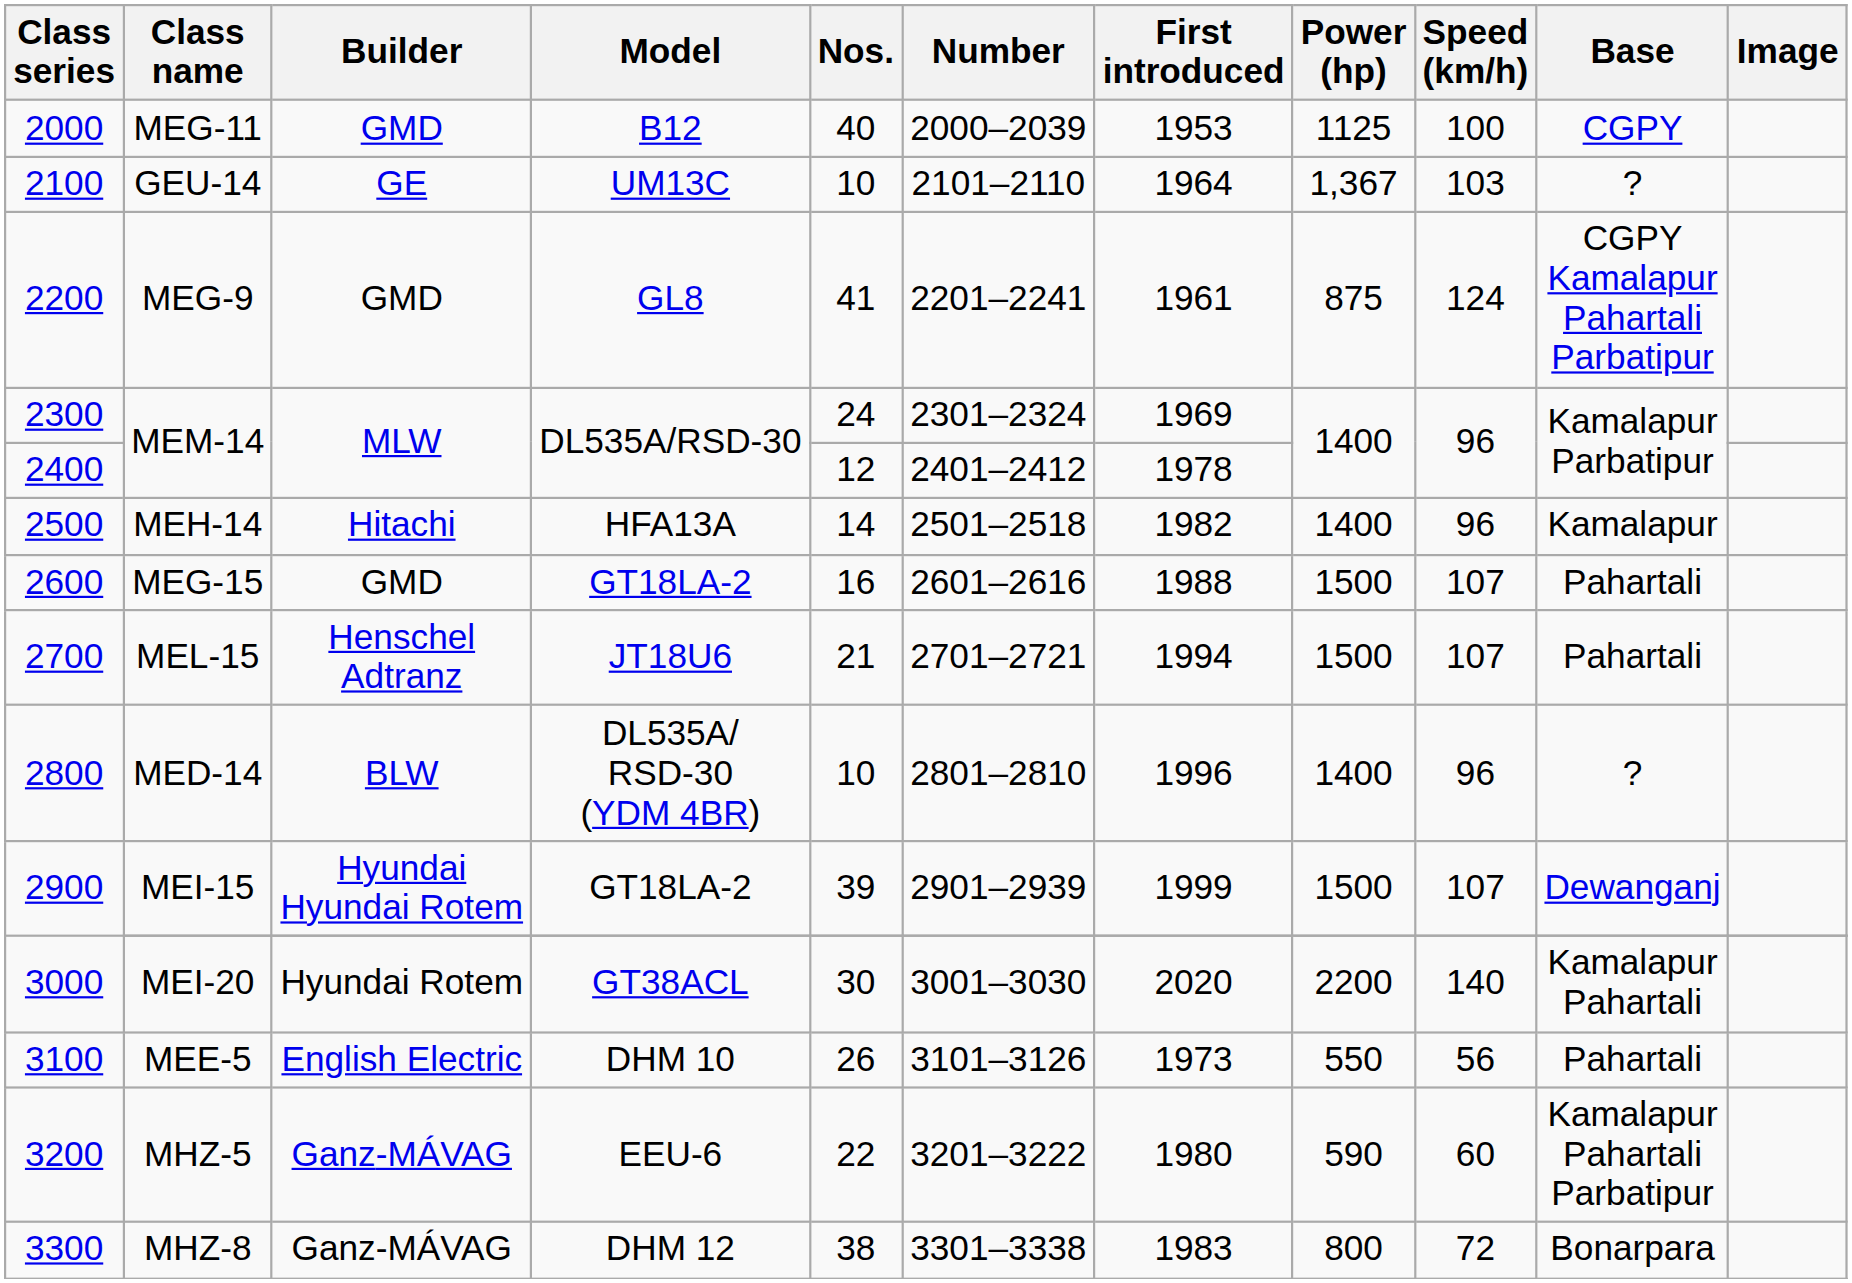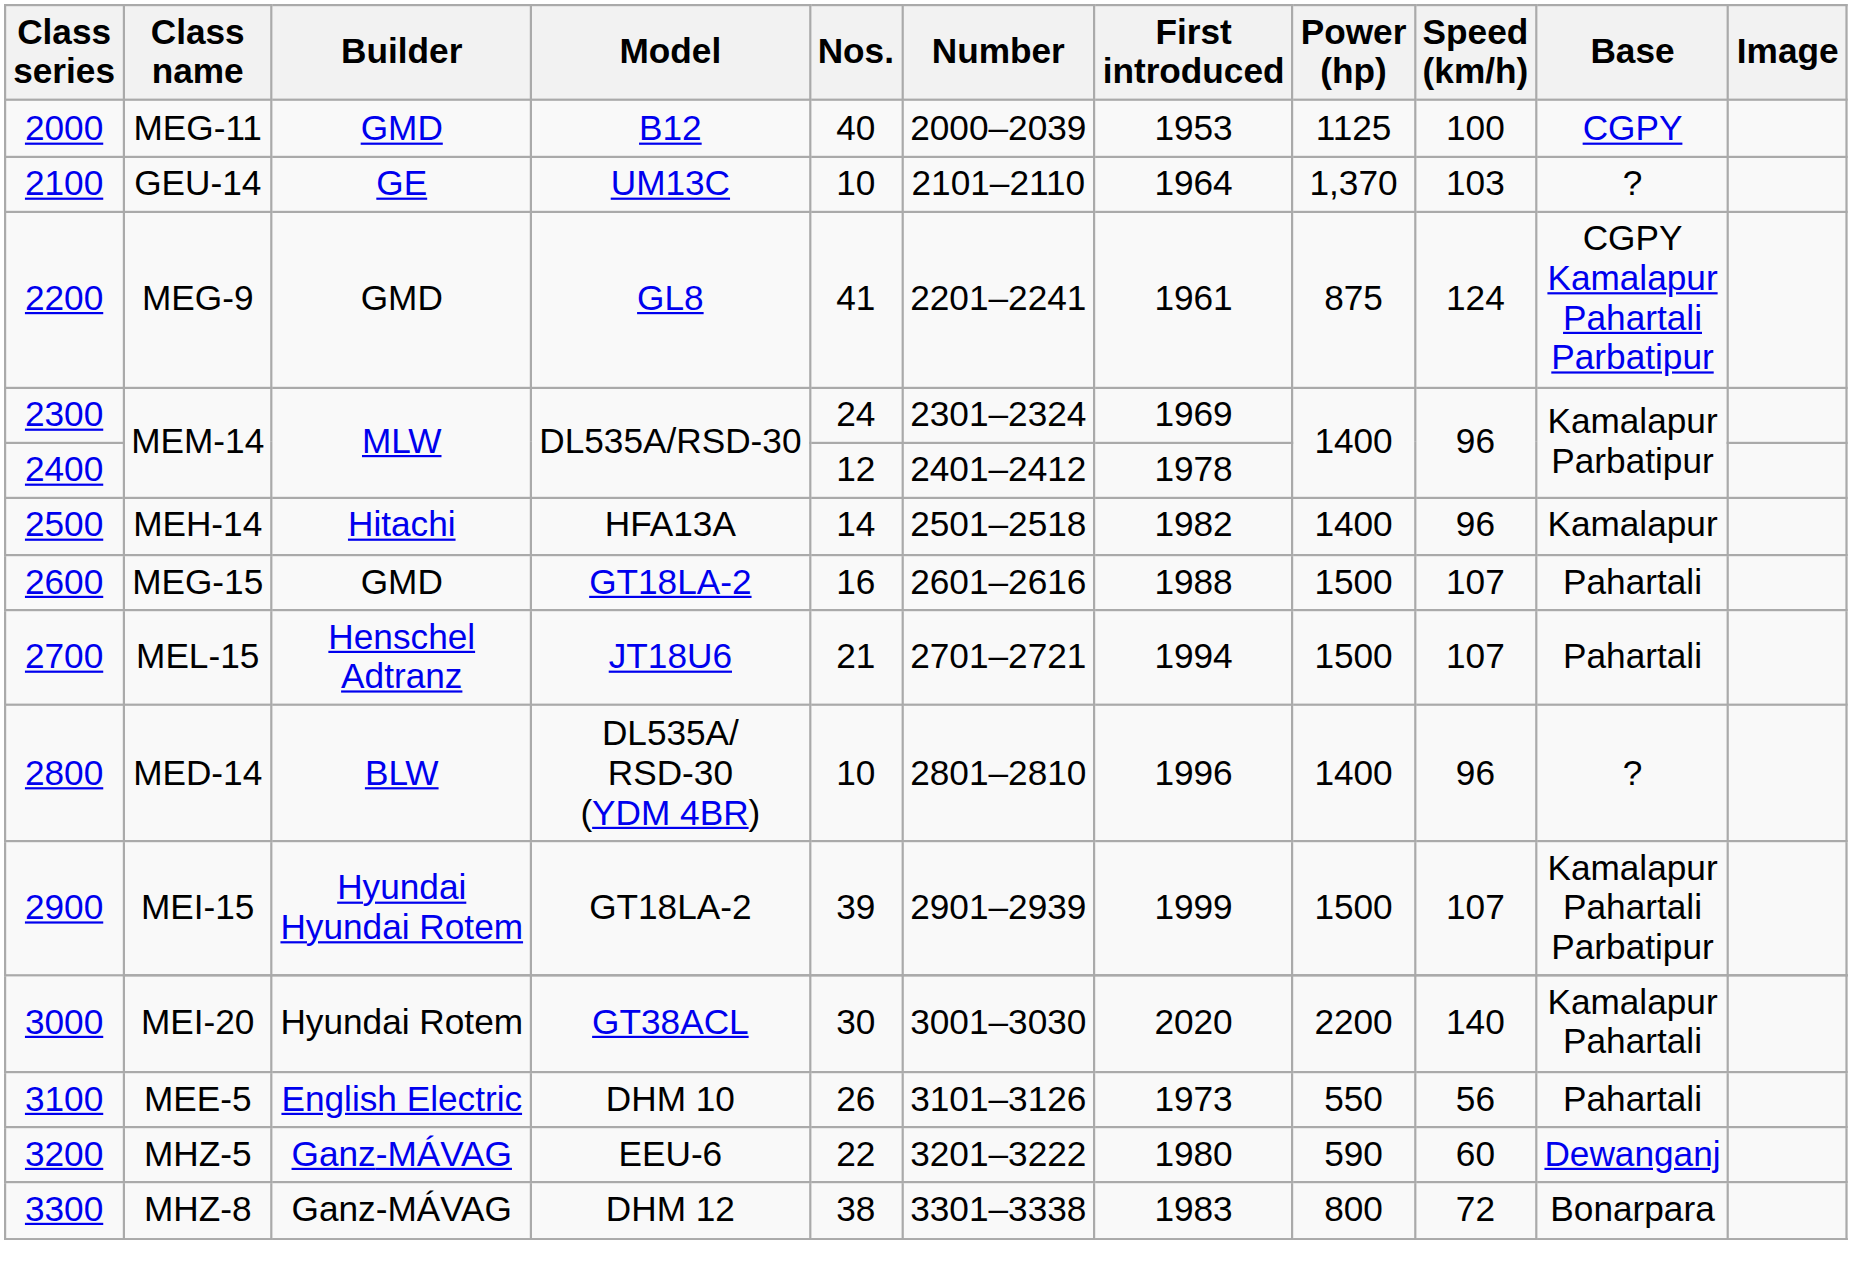 <table class="wikitable sortable">
 <tr>
 <th>Class<br>series</th>
 <th>Class<br>name</th>
 <th>Builder</th>
 <th>Model</th>
 <th>Nos.</th>
 <th>Number</th>
 <th>First<br>introduced</th>
 <th>Power<br>(hp)</th>
 <th>Speed<br>(km/h)</th>
 <th>Base</th>
 <th>Image</th>
 </tr>
 <tr>
 <td style="text-align: center;"><a href='#'>2000</a></td>
 <td style="text-align: center;">MEG-11</td>
 <td style="text-align: center;"><a href='#'>GMD</a></td>
 <td style="text-align: center;"><a href='#'>B12</a></td>
 <td style="text-align: center;">40</td>
 <td style="text-align: center;">2000–2039</td>
 <td style="text-align: center;">1953</td>
 <td style="text-align: center;">1125</td>
 <td style="text-align: center;">100</td>
 <td style="text-align: center;"><a href='#'>CGPY</a></td>
 <td></td>
 </tr>
 <tr>
 <td style="text-align: center;"><a href='#'>2100</a></td>
 <td style="text-align: center;">GEU-14</td>
 <td style="text-align: center;"><a href='#'>GE</a></td>
 <td style="text-align: center;"><a href='#'>UM13C</a></td>
 <td style="text-align: center;">10</td>
 <td style="text-align: center;">2101–2110</td>
 <td style="text-align: center;">1964</td>
-<td style="text-align: center;">1,367</td>
+<td style="text-align: center;">1,370</td>
 <td style="text-align: center;">103</td>
 <td style="text-align: center;">?</td>
 <td></td>
 </tr>
 <tr>
 <td style="text-align: center;"><a href='#'>2200</a></td>
 <td style="text-align: center;">MEG-9</td>
 <td style="text-align: center;">GMD</td>
 <td style="text-align: center;"><a href='#'>GL8</a></td>
 <td style="text-align: center;">41</td>
 <td style="text-align: center;">2201–2241</td>
 <td style="text-align: center;">1961</td>
 <td style="text-align: center;">875</td>
 <td style="text-align: center;">124</td>
 <td style="text-align: center;">CGPY<br><a href='#'>Kamalapur</a><br><a href='#'>Pahartali</a><br><a href='#'>Parbatipur</a></td>
 <td></td>
 </tr>
 <tr>
 <td style="text-align: center;"><a href='#'>2300</a></td>
 <td rowspan="2" style="text-align: center;">MEM-14</td>
 <td rowspan="2" style="text-align: center;"><a href='#'>MLW</a></td>
 <td rowspan="2" style="text-align: center;">DL535A/RSD-30</td>
 <td style="text-align: center;">24</td>
 <td style="text-align: center;">2301–2324</td>
 <td style="text-align: center;">1969</td>
 <td rowspan="2" style="text-align: center;">1400</td>
 <td rowspan="2" style="text-align: center;">96</td>
 <td rowspan="2" style="text-align: center;">Kamalapur<br>Parbatipur</td>
 <td></td>
 </tr>
 <tr>
 <td style="text-align: center;"><a href='#'>2400</a></td>
 <td style="text-align: center;">12</td>
 <td style="text-align: center;">2401–2412</td>
 <td style="text-align: center;">1978</td>
 <td></td>
 </tr>
 <tr>
 <td style="text-align: center;"><a href='#'>2500</a></td>
 <td style="text-align: center;">MEH-14</td>
 <td style="text-align: center;"><a href='#'>Hitachi</a></td>
 <td style="text-align: center;">HFA13A</td>
 <td style="text-align: center;">14</td>
 <td style="text-align: center;">2501–2518</td>
 <td style="text-align: center;">1982</td>
 <td style="text-align: center;">1400</td>
 <td style="text-align: center;">96</td>
 <td style="text-align: center;">Kamalapur</td>
 <td></td>
 </tr>
 <tr>
 <td style="text-align: center;"><a href='#'>2600</a></td>
 <td style="text-align: center;">MEG-15</td>
 <td style="text-align: center;">GMD</td>
 <td style="text-align: center;"><a href='#'>GT18LA-2</a></td>
 <td style="text-align: center;">16</td>
 <td style="text-align: center;">2601–2616</td>
 <td style="text-align: center;">1988</td>
 <td style="text-align: center;">1500</td>
 <td style="text-align: center;">107</td>
 <td style="text-align: center;">Pahartali</td>
 <td></td>
 </tr>
 <tr>
 <td style="text-align: center;"><a href='#'>2700</a></td>
 <td style="text-align: center;">MEL-15</td>
 <td style="text-align: center;"><a href='#'>Henschel</a><br><a href='#'>Adtranz</a></td>
 <td style="text-align: center;"><a href='#'>JT18U6</a></td>
 <td style="text-align: center;">21</td>
 <td style="text-align: center;">2701–2721</td>
 <td style="text-align: center;">1994</td>
 <td style="text-align: center;">1500</td>
 <td style="text-align: center;">107</td>
 <td style="text-align: center;">Pahartali</td>
 <td></td>
 </tr>
 <tr>
 <td style="text-align: center;"><a href='#'>2800</a></td>
 <td style="text-align: center;">MED-14</td>
 <td style="text-align: center;"><a href='#'>BLW</a></td>
 <td style="text-align: center;">DL535A/<br>RSD-30<br>(<a href='#'>YDM 4BR</a>)</td>
 <td style="text-align: center;">10</td>
 <td style="text-align: center;">2801–2810</td>
 <td style="text-align: center;">1996</td>
 <td style="text-align: center;">1400</td>
 <td style="text-align: center;">96</td>
 <td style="text-align: center;">?</td>
 <td></td>
 </tr>
 <tr>
 <td style="text-align: center;"><a href='#'>2900</a></td>
 <td style="text-align: center;">MEI-15</td>
 <td style="text-align: center;"><a href='#'>Hyundai</a><br><a href='#'>Hyundai Rotem</a></td>
 <td style="text-align: center;">GT18LA-2</td>
 <td style="text-align: center;">39</td>
 <td style="text-align: center;">2901–2939</td>
 <td style="text-align: center;">1999</td>
 <td style="text-align: center;">1500</td>
 <td style="text-align: center;">107</td>
-<td style="text-align: center;"><a href='#'>Dewanganj</a></td>
+<td style="text-align: center;">Kamalapur<br>Pahartali<br>Parbatipur</td>
 <td></td>
 </tr>
 <tr>
 <td rowspan="2" style="text-align: center;"><a href='#'>3000</a></td>
 </tr>
 <tr>
 <td style="text-align: center;">MEI-20</td>
 <td style="text-align: center;">Hyundai Rotem</td>
 <td style="text-align: center;"><a href='#'>GT38ACL</a></td>
 <td style="text-align: center;">30</td>
 <td style="text-align: center;">3001–3030</td>
 <td style="text-align: center;">2020</td>
 <td style="text-align: center;">2200</td>
 <td style="text-align: center;">140</td>
 <td style="text-align: center;">Kamalapur<br>Pahartali</td>
 <td></td>
 </tr>
 <tr>
 <td style="text-align: center;"><a href='#'>3100</a></td>
 <td style="text-align: center;">MEE-5</td>
 <td style="text-align: center;"><a href='#'>English Electric</a></td>
 <td style="text-align: center;">DHM 10</td>
 <td style="text-align: center;">26</td>
 <td style="text-align: center;">3101–3126</td>
 <td style="text-align: center;">1973</td>
 <td style="text-align: center;">550</td>
 <td style="text-align: center;">56</td>
 <td style="text-align: center;">Pahartali</td>
 <td></td>
 </tr>
 <tr>
 <td style="text-align: center;"><a href='#'>3200</a></td>
 <td style="text-align: center;">MHZ-5</td>
 <td style="text-align: center;"><a href='#'>Ganz</a><a href='#'>-MÁVAG</a></td>
 <td style="text-align: center;">EEU-6</td>
 <td style="text-align: center;">22</td>
 <td style="text-align: center;">3201–3222</td>
 <td style="text-align: center;">1980</td>
 <td style="text-align: center;">590</td>
 <td style="text-align: center;">60</td>
-<td style="text-align: center;">Kamalapur<br>Pahartali<br>Parbatipur</td>
+<td style="text-align: center;"><a href='#'>Dewanganj</a></td>
 <td></td>
 </tr>
 <tr>
 <td style="text-align: center;"><a href='#'>3300</a></td>
 <td style="text-align: center;">MHZ-8</td>
 <td style="text-align: center;">Ganz-MÁVAG</td>
 <td style="text-align: center;">DHM 12</td>
 <td style="text-align: center;">38</td>
 <td style="text-align: center;">3301–3338</td>
 <td style="text-align: center;">1983</td>
 <td style="text-align: center;">800</td>
 <td style="text-align: center;">72</td>
 <td style="text-align: center;">Bonarpara</td>
 <td></td>
 </tr>
 <tr>
 </tr>
 </table>
